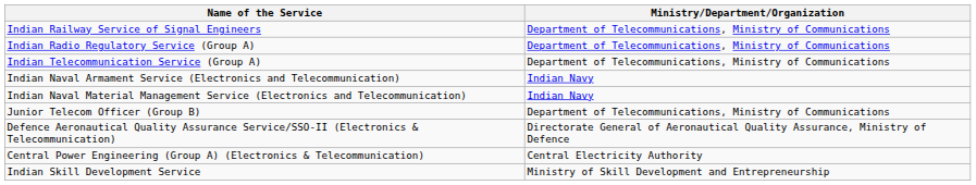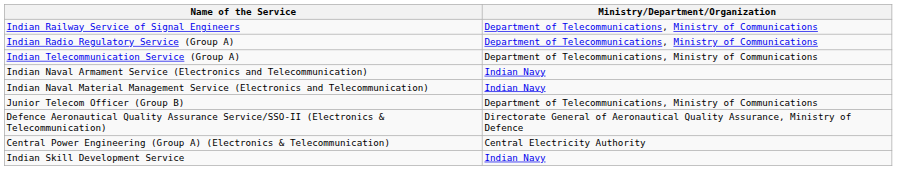 <table class="wikitable">
 <tr>
 <th>Name of the Service</th>
 <th>Ministry/Department/Organization</th>
 </tr>
 <tr>
 <td><a href='#'>Indian Railway Service of Signal Engineers</a></td>
 <td><a href='#'>Department of Telecommunications</a>, <a href='#'>Ministry of Communications</a></td>
 </tr>
 <tr>
 <td><a href='#'>Indian Radio Regulatory Service</a> (Group A)</td>
 <td><a href='#'>Department of Telecommunications</a>, <a href='#'>Ministry of Communications</a></td>
 </tr>
 <tr>
 <td><a href='#'>Indian Telecommunication Service</a> (Group A)</td>
 <td>Department of Telecommunications, Ministry of Communications</td>
 </tr>
 <tr>
 <td>Indian Naval Armament Service (Electronics and Telecommunication)</td>
 <td><a href='#'>Indian Navy</a></td>
 </tr>
 <tr>
 <td>Indian Naval Material Management Service (Electronics and Telecommunication)</td>
 <td><a href='#'>Indian Navy</a></td>
 </tr>
 <tr>
 <td>Junior Telecom Officer (Group B)</td>
 <td>Department of Telecommunications, Ministry of Communications</td>
 </tr>
 <tr>
 <td>Defence Aeronautical Quality Assurance Service/SSO‐II (Electronics & Telecommunication)</td>
 <td>Directorate General of Aeronautical Quality Assurance, Ministry of Defence</td>
 </tr>
 <tr>
 <td>Central Power Engineering (Group A) (Electronics & Telecommunication)</td>
 <td>Central Electricity Authority</td>
 </tr>
 <tr>
 <td>Indian Skill Development Service</td>
-<td>Ministry of Skill Development and Entrepreneurship</td>
+<td><a href='#'>Indian Navy</a></td>
 </tr>
 </table>
